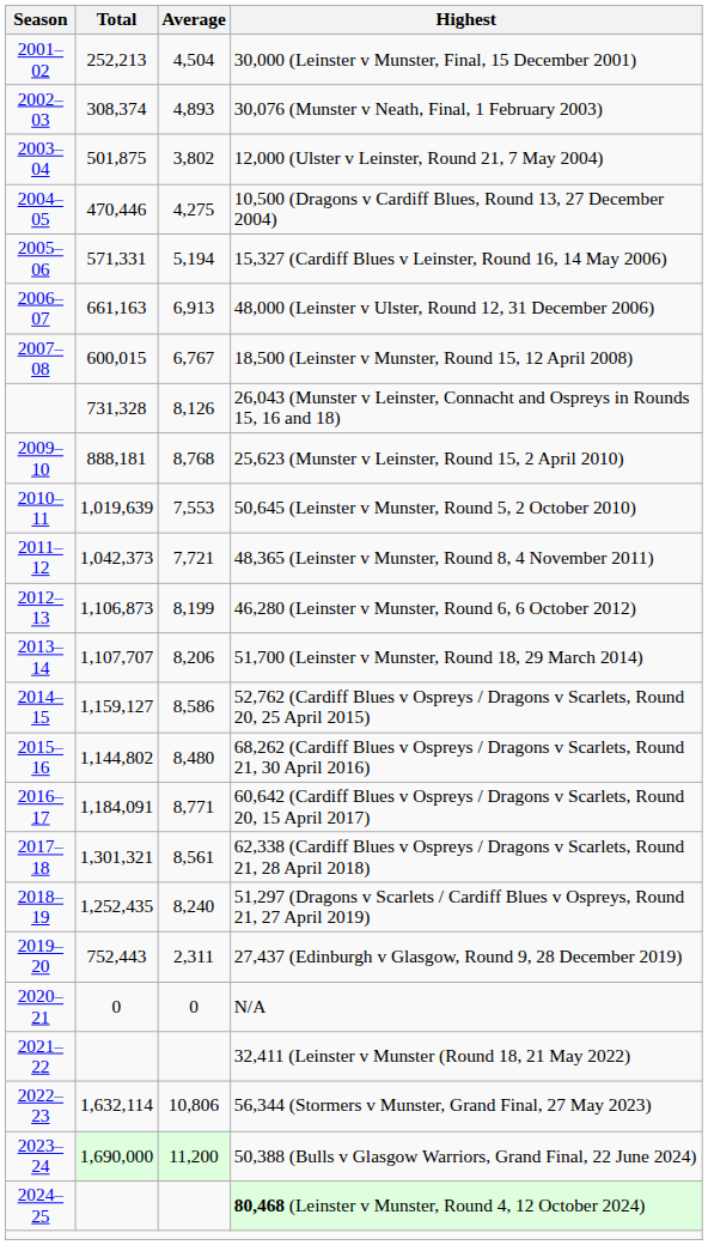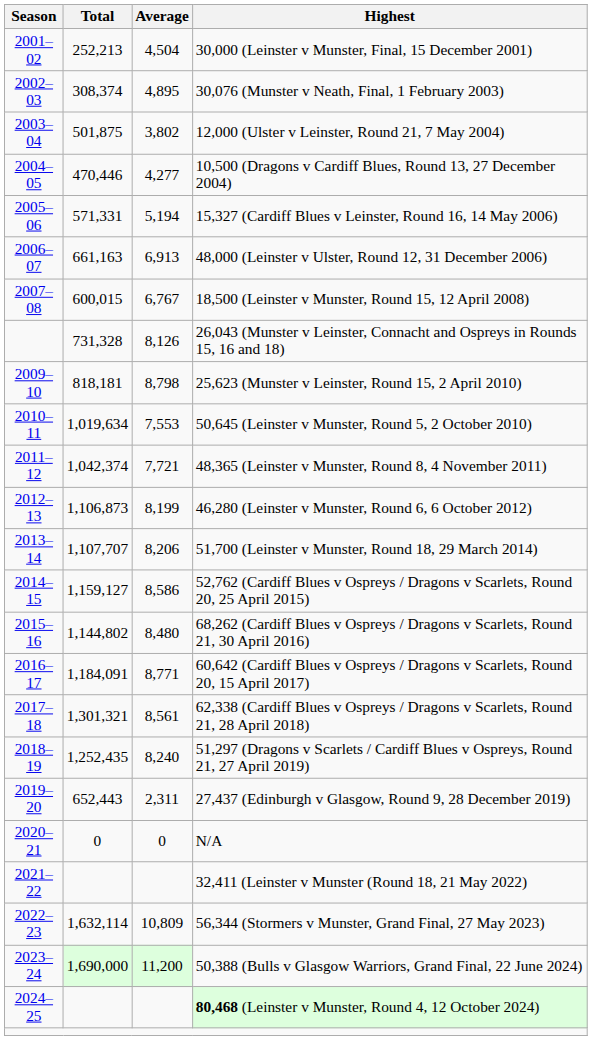 <table class="wikitable sortable" style="text-align:center">
 <tr>
 <th scope=col>Season</th>
 <th scope=col>Total</th>
 <th scope=col>Average</th>
 <th scope=col>Highest</th>
 </tr>
 <tr>
 <td><a href='#'>2001–02</a></td>
 <td>252,213</td>
 <td>4,504</td>
 <td align=left>30,000 (Leinster v Munster, Final, 15 December 2001)</td>
 </tr>
 <tr>
 <td><a href='#'>2002–03</a></td>
 <td>308,374</td>
-<td>4,893</td>
+<td>4,895</td>
 <td align=left>30,076 (Munster v Neath, Final, 1 February 2003)</td>
 </tr>
 <tr>
 <td><a href='#'>2003–04</a></td>
 <td>501,875</td>
 <td>3,802</td>
 <td align=left>12,000 (Ulster v Leinster, Round 21, 7 May 2004)</td>
 </tr>
 <tr>
 <td><a href='#'>2004–05</a></td>
 <td>470,446</td>
-<td>4,275</td>
+<td>4,277</td>
 <td align=left>10,500 (Dragons v Cardiff Blues, Round 13, 27 December 2004)</td>
 </tr>
 <tr>
 <td><a href='#'>2005–06</a></td>
 <td>571,331</td>
 <td>5,194</td>
 <td align=left>15,327 (Cardiff Blues v Leinster, Round 16, 14 May 2006)</td>
 </tr>
 <tr>
 <td><a href='#'>2006–07</a></td>
 <td>661,163</td>
 <td>6,913</td>
 <td align=left>48,000 (Leinster v Ulster, Round 12, 31 December 2006)</td>
 </tr>
 <tr>
 <td><a href='#'>2007–08</a></td>
 <td>600,015</td>
 <td>6,767</td>
 <td align=left>18,500 (Leinster v Munster, Round 15, 12 April 2008)</td>
 </tr>
 <tr>
 <td></td>
 <td>731,328</td>
 <td>8,126</td>
 <td align=left>26,043 (Munster v Leinster, Connacht and Ospreys in Rounds 15, 16 and 18)</td>
 </tr>
 <tr>
 <td><a href='#'>2009–10</a></td>
-<td>888,181</td>
-<td>8,768</td>
+<td>818,181</td>
+<td>8,798</td>
 <td align=left>25,623 (Munster v Leinster, Round 15, 2 April 2010)</td>
 </tr>
 <tr>
 <td><a href='#'>2010–11</a></td>
-<td>1,019,639</td>
+<td>1,019,634</td>
 <td>7,553</td>
 <td align=left>50,645 (Leinster v Munster, Round 5, 2 October 2010)</td>
 </tr>
 <tr>
 <td><a href='#'>2011–12</a></td>
-<td>1,042,373</td>
+<td>1,042,374</td>
 <td>7,721</td>
 <td align=left>48,365 (Leinster v Munster, Round 8, 4 November 2011)</td>
 </tr>
 <tr>
 <td><a href='#'>2012–13</a></td>
 <td>1,106,873</td>
 <td>8,199</td>
 <td align=left>46,280 (Leinster v Munster, Round 6, 6 October 2012)</td>
 </tr>
 <tr>
 <td><a href='#'>2013–14</a></td>
 <td>1,107,707</td>
 <td>8,206</td>
 <td align=left>51,700 (Leinster v Munster, Round 18, 29 March 2014)</td>
 </tr>
 <tr>
 <td><a href='#'>2014–15</a></td>
 <td>1,159,127</td>
 <td>8,586</td>
 <td align=left>52,762 (Cardiff Blues v Ospreys / Dragons v Scarlets, Round 20, 25 April 2015)</td>
 </tr>
 <tr>
 <td><a href='#'>2015–16</a></td>
 <td>1,144,802</td>
 <td>8,480</td>
 <td align=left>68,262 (Cardiff Blues v Ospreys / Dragons v Scarlets, Round 21, 30 April 2016)</td>
 </tr>
 <tr>
 <td><a href='#'>2016–17</a></td>
 <td>1,184,091</td>
 <td>8,771</td>
 <td align=left>60,642 (Cardiff Blues v Ospreys / Dragons v Scarlets, Round 20, 15 April 2017)</td>
 </tr>
 <tr>
 <td><a href='#'>2017–18</a></td>
 <td>1,301,321</td>
 <td>8,561</td>
 <td align=left>62,338 (Cardiff Blues v Ospreys / Dragons v Scarlets, Round 21, 28 April 2018)</td>
 </tr>
 <tr>
 <td><a href='#'>2018–19</a></td>
 <td>1,252,435</td>
 <td>8,240</td>
 <td align=left>51,297 (Dragons v Scarlets / Cardiff Blues v Ospreys, Round 21, 27 April 2019)</td>
 </tr>
 <tr>
 <td><a href='#'>2019–20</a></td>
-<td>752,443</td>
+<td>652,443</td>
 <td>2,311</td>
 <td align=left>27,437 (Edinburgh v Glasgow, Round 9, 28 December 2019)</td>
 </tr>
 <tr>
 <td><a href='#'>2020–21</a></td>
 <td>0</td>
 <td>0</td>
 <td align=left>N/A</td>
 </tr>
 <tr>
 <td><a href='#'>2021–22</a></td>
 <td></td>
 <td></td>
 <td align=left>32,411 (Leinster v Munster (Round 18, 21 May 2022)</td>
 </tr>
 <tr>
 <td><a href='#'>2022–23</a></td>
 <td>1,632,114</td>
-<td>10,806</td>
+<td>10,809</td>
 <td align=left>56,344 (Stormers v Munster, Grand Final, 27 May 2023)</td>
 </tr>
 <tr>
 <td><a href='#'>2023–24</a></td>
 <td bgcolor=ddffdd>1,690,000</td>
 <td bgcolor=ddffdd>11,200</td>
 <td align=left>50,388 (Bulls v Glasgow Warriors, Grand Final, 22 June 2024)</td>
 </tr>
 <tr>
 <td><a href='#'>2024–25</a></td>
 <td></td>
 <td></td>
 <td align="left" bgcolor=ddffdd><strong>80,468</strong> (Leinster v Munster, Round 4, 12 October 2024)</td>
 </tr>
 <tr>
 <td colspan="4" style="border:0"></td>
 </tr>
 </table>
